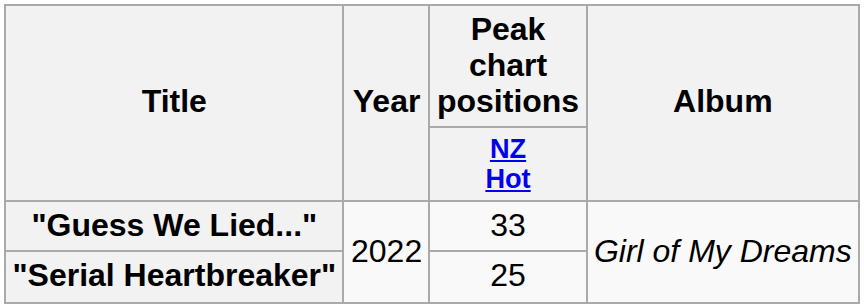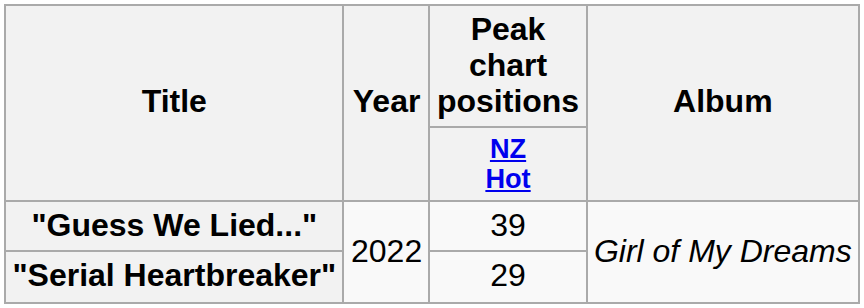 <table class="wikitable plainrowheaders" style="text-align:center;">
 <tr>
 <th scope="col" rowspan="2">Title</th>
 <th scope="col" rowspan="2">Year</th>
 <th scope="col" colspan="1">Peak chart positions</th>
 <th scope="col" rowspan="2">Album</th>
 </tr>
 <tr>
 <th scope="col" style="width:2.5em;font-size:85%;"><a href='#'>NZ<br>Hot</a><br></th>
 </tr>
 <tr>
 <th scope="row">"Guess We Lied..."</th>
 <td rowspan="2">2022</td>
-<td>33</td>
+<td>39</td>
 <td rowspan="2"><em>Girl of My Dreams</em></td>
 </tr>
 <tr>
 <th scope="row">"Serial Heartbreaker"</th>
-<td>25</td>
+<td>29</td>
 </tr>
 </table>
